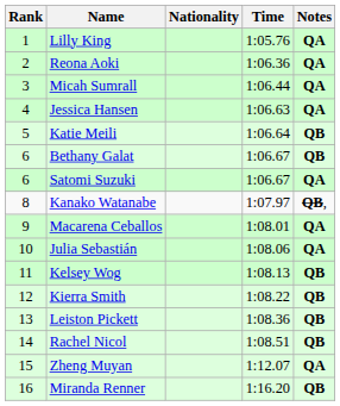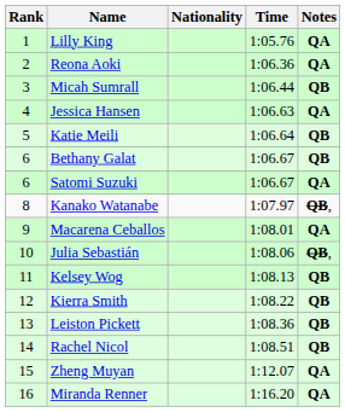 <table class="wikitable sortable" style="text-align:center">
 <tr>
 <th>Rank</th>
 <th>Name</th>
 <th>Nationality</th>
 <th>Time</th>
 <th>Notes</th>
 </tr>
 <tr bgcolor=ccffcc>
 <td>1</td>
 <td align=left><a href='#'>Lilly King</a></td>
 <td align=left></td>
 <td>1:05.76</td>
 <td><strong>QA</strong></td>
 </tr>
 <tr bgcolor=ccffcc>
 <td>2</td>
 <td align=left><a href='#'>Reona Aoki</a></td>
 <td align=left></td>
 <td>1:06.36</td>
 <td><strong>QA</strong></td>
 </tr>
 <tr bgcolor=ccffcc>
 <td>3</td>
 <td align=left><a href='#'>Micah Sumrall</a></td>
 <td align=left></td>
 <td>1:06.44</td>
-<td><strong>QA</strong></td>
+<td><strong>QB</strong></td>
 </tr>
 <tr bgcolor=ccffcc>
 <td>4</td>
 <td align=left><a href='#'>Jessica Hansen</a></td>
 <td align=left></td>
 <td>1:06.63</td>
 <td><strong>QA</strong></td>
 </tr>
 <tr bgcolor=ddffdd>
 <td>5</td>
 <td align=left><a href='#'>Katie Meili</a></td>
 <td align=left></td>
 <td>1:06.64</td>
 <td><strong>QB</strong></td>
 </tr>
 <tr bgcolor=ddffdd>
 <td>6</td>
 <td align=left><a href='#'>Bethany Galat</a></td>
 <td align=left></td>
 <td>1:06.67</td>
 <td><strong>QB</strong></td>
 </tr>
 <tr bgcolor=ccffcc>
 <td>6</td>
 <td align=left><a href='#'>Satomi Suzuki</a></td>
 <td align=left></td>
 <td>1:06.67</td>
 <td><strong>QA</strong></td>
 </tr>
 <tr>
 <td>8</td>
 <td align=left><a href='#'>Kanako Watanabe</a></td>
 <td align=left></td>
 <td>1:07.97</td>
 <td><s><strong>QB</strong></s>, </td>
 </tr>
 <tr bgcolor=ccffcc>
 <td>9</td>
 <td align=left><a href='#'>Macarena Ceballos</a></td>
 <td align=left></td>
 <td>1:08.01</td>
 <td><strong>QA</strong></td>
 </tr>
 <tr bgcolor=ccffcc>
 <td>10</td>
 <td align=left><a href='#'>Julia Sebastián</a></td>
 <td align=left></td>
 <td>1:08.06</td>
-<td><strong>QA</strong></td>
+<td><s><strong>QB</strong></s>, </td>
 </tr>
 <tr bgcolor=ccffcc>
 <td>11</td>
 <td align=left><a href='#'>Kelsey Wog</a></td>
 <td align=left></td>
 <td>1:08.13</td>
 <td><strong>QB</strong></td>
 </tr>
 <tr bgcolor=ddffdd>
 <td>12</td>
 <td align=left><a href='#'>Kierra Smith</a></td>
 <td align=left></td>
 <td>1:08.22</td>
 <td><strong>QB</strong></td>
 </tr>
 <tr bgcolor=ddffdd>
 <td>13</td>
 <td align=left><a href='#'>Leiston Pickett</a></td>
 <td align=left></td>
 <td>1:08.36</td>
 <td><strong>QB</strong></td>
 </tr>
 <tr bgcolor=ddffdd>
 <td>14</td>
 <td align=left><a href='#'>Rachel Nicol</a></td>
 <td align=left></td>
 <td>1:08.51</td>
 <td><strong>QB</strong></td>
 </tr>
 <tr bgcolor=ddffdd>
 <td>15</td>
 <td align=left><a href='#'>Zheng Muyan</a></td>
 <td align=left></td>
 <td>1:12.07</td>
 <td><strong>QA</strong></td>
 </tr>
 <tr bgcolor=ddffdd>
 <td>16</td>
 <td align=left><a href='#'>Miranda Renner</a></td>
 <td align=left></td>
 <td>1:16.20</td>
-<td><strong>QB</strong></td>
+<td><strong>QA</strong></td>
 </tr>
 </table>
